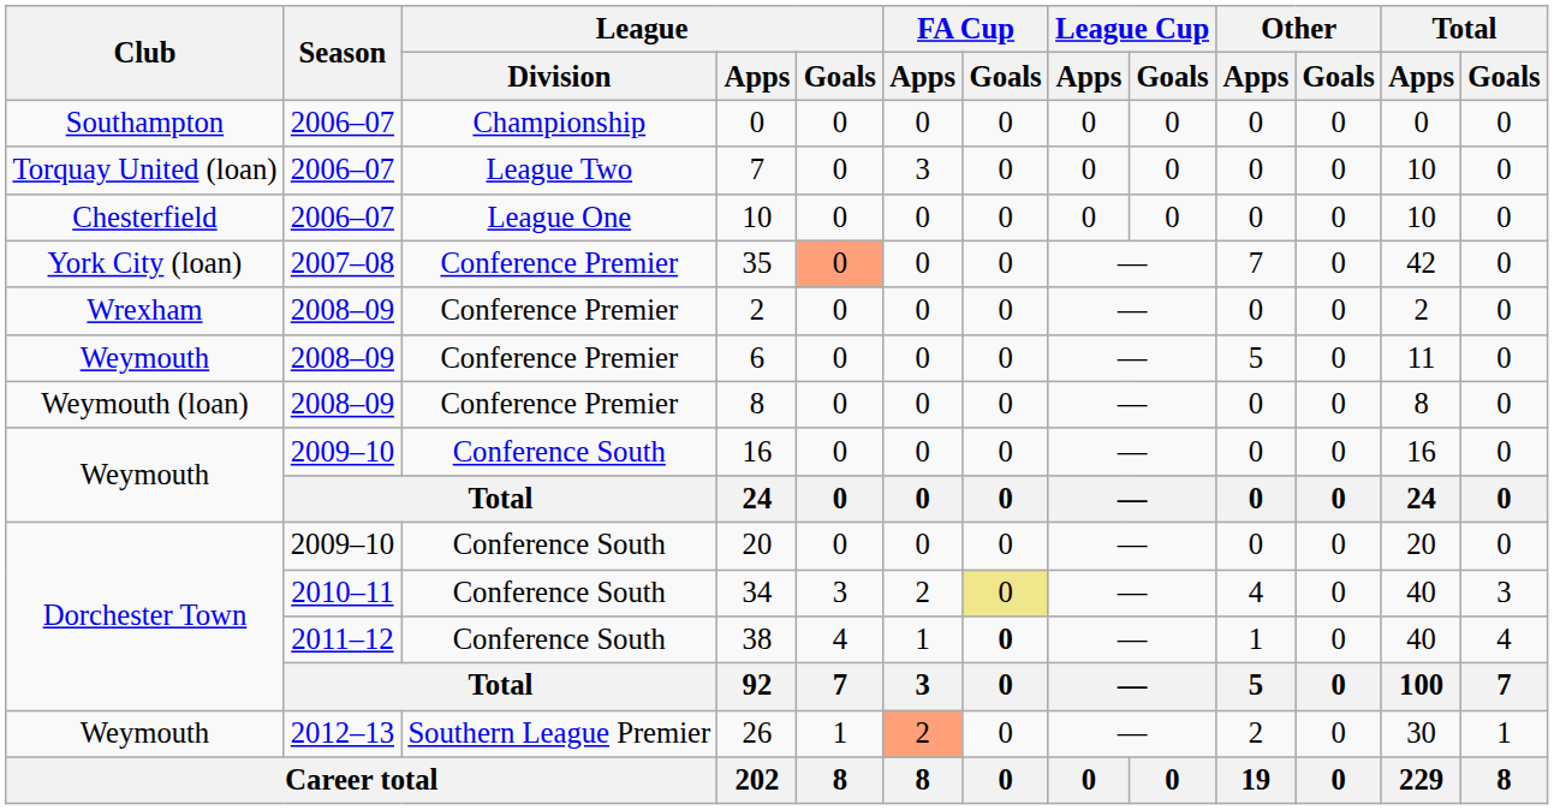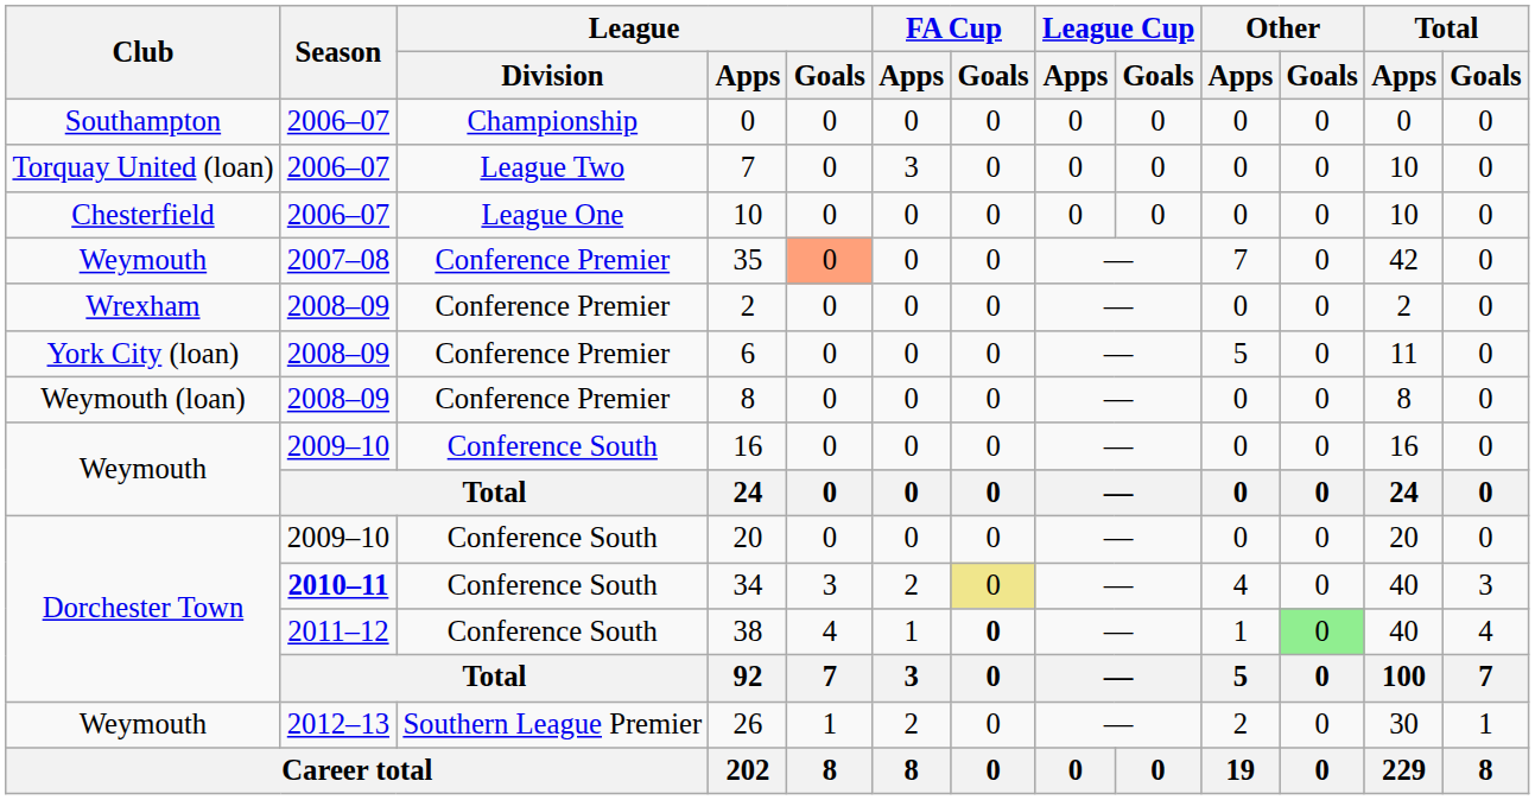 <table class="wikitable" style="text-align: center;">
 <tr>
 <th rowspan="2">Club</th>
 <th rowspan="2">Season</th>
 <th colspan="3">League</th>
 <th colspan="2"><a href='#'>FA Cup</a></th>
 <th colspan="2"><a href='#'>League Cup</a></th>
 <th colspan="2">Other</th>
 <th colspan="2">Total</th>
 </tr>
 <tr>
 <th>Division</th>
 <th>Apps</th>
 <th>Goals</th>
 <th>Apps</th>
 <th>Goals</th>
 <th>Apps</th>
 <th>Goals</th>
 <th>Apps</th>
 <th>Goals</th>
 <th>Apps</th>
 <th>Goals</th>
 </tr>
 <tr>
 <td><a href='#'>Southampton</a></td>
 <td><a href='#'>2006–07</a></td>
 <td><a href='#'>Championship</a></td>
 <td>0</td>
 <td>0</td>
 <td>0</td>
 <td>0</td>
 <td>0</td>
 <td>0</td>
 <td>0</td>
 <td>0</td>
 <td>0</td>
 <td>0</td>
 </tr>
 <tr>
 <td><a href='#'>Torquay United</a> (loan)</td>
 <td><a href='#'>2006–07</a></td>
 <td><a href='#'>League Two</a></td>
 <td>7</td>
 <td>0</td>
 <td>3</td>
 <td>0</td>
 <td>0</td>
 <td>0</td>
 <td>0</td>
 <td>0</td>
 <td>10</td>
 <td>0</td>
 </tr>
 <tr>
 <td><a href='#'>Chesterfield</a></td>
 <td><a href='#'>2006–07</a></td>
 <td><a href='#'>League One</a></td>
 <td>10</td>
 <td>0</td>
 <td>0</td>
 <td>0</td>
 <td>0</td>
 <td>0</td>
 <td>0</td>
 <td>0</td>
 <td>10</td>
 <td>0</td>
 </tr>
 <tr>
-<td><a href='#'>York City</a> (loan)</td>
+<td><a href='#'>Weymouth</a></td>
 <td><a href='#'>2007–08</a></td>
 <td><a href='#'>Conference Premier</a></td>
 <td>35</td>
 <td style="background: lightsalmon;">0</td>
 <td>0</td>
 <td>0</td>
 <td colspan="2">—</td>
 <td>7</td>
 <td>0</td>
 <td>42</td>
 <td>0</td>
 </tr>
 <tr>
 <td><a href='#'>Wrexham</a></td>
 <td><a href='#'>2008–09</a></td>
 <td>Conference Premier</td>
 <td>2</td>
 <td>0</td>
 <td>0</td>
 <td>0</td>
 <td colspan="2">—</td>
 <td>0</td>
 <td>0</td>
 <td>2</td>
 <td>0</td>
 </tr>
 <tr>
-<td><a href='#'>Weymouth</a></td>
+<td><a href='#'>York City</a> (loan)</td>
 <td><a href='#'>2008–09</a></td>
 <td>Conference Premier</td>
 <td>6</td>
 <td>0</td>
 <td>0</td>
 <td>0</td>
 <td colspan="2">—</td>
 <td>5</td>
 <td>0</td>
 <td>11</td>
 <td>0</td>
 </tr>
 <tr>
 <td>Weymouth (loan)</td>
 <td><a href='#'>2008–09</a></td>
 <td>Conference Premier</td>
 <td>8</td>
 <td>0</td>
 <td>0</td>
 <td>0</td>
 <td colspan="2">—</td>
 <td>0</td>
 <td>0</td>
 <td>8</td>
 <td>0</td>
 </tr>
 <tr>
 <td rowspan="2">Weymouth</td>
 <td><a href='#'>2009–10</a></td>
 <td><a href='#'>Conference South</a></td>
 <td>16</td>
 <td>0</td>
 <td>0</td>
 <td>0</td>
 <td colspan="2">—</td>
 <td>0</td>
 <td>0</td>
 <td>16</td>
 <td>0</td>
 </tr>
 <tr>
 <th colspan="2">Total</th>
 <th>24</th>
 <th>0</th>
 <th>0</th>
 <th>0</th>
 <th colspan="2">—</th>
 <th>0</th>
 <th>0</th>
 <th>24</th>
 <th>0</th>
 </tr>
 <tr>
 <td rowspan="4"><a href='#'>Dorchester Town</a></td>
 <td>2009–10</td>
 <td>Conference South</td>
 <td>20</td>
 <td>0</td>
 <td>0</td>
 <td>0</td>
 <td colspan="2">—</td>
 <td>0</td>
 <td>0</td>
 <td>20</td>
 <td>0</td>
 </tr>
 <tr>
-<td><a href='#'>2010–11</a></td>
+<td><strong><a href='#'>2010–11</a></strong></td>
 <td>Conference South</td>
 <td>34</td>
 <td>3</td>
 <td>2</td>
 <td style="background: khaki;">0</td>
 <td colspan="2">—</td>
 <td>4</td>
 <td>0</td>
 <td>40</td>
 <td>3</td>
 </tr>
 <tr>
 <td><a href='#'>2011–12</a></td>
 <td>Conference South</td>
 <td>38</td>
 <td>4</td>
 <td>1</td>
 <td><strong>0</strong></td>
 <td colspan="2">—</td>
 <td>1</td>
-<td>0</td>
+<td style="background: lightgreen;">0</td>
 <td>40</td>
 <td>4</td>
 </tr>
 <tr>
 <th colspan="2">Total</th>
 <th>92</th>
 <th>7</th>
 <th>3</th>
 <th>0</th>
 <th colspan="2">—</th>
 <th>5</th>
 <th>0</th>
 <th>100</th>
 <th>7</th>
 </tr>
 <tr>
 <td>Weymouth</td>
 <td><a href='#'>2012–13</a></td>
 <td><a href='#'>Southern League</a> Premier</td>
 <td>26</td>
 <td>1</td>
-<td style="background: lightsalmon;">2</td>
+<td>2</td>
 <td>0</td>
 <td colspan="2">—</td>
 <td>2</td>
 <td>0</td>
 <td>30</td>
 <td>1</td>
 </tr>
 <tr>
 <th colspan="3">Career total</th>
 <th>202</th>
 <th>8</th>
 <th>8</th>
 <th>0</th>
 <th>0</th>
 <th>0</th>
 <th>19</th>
 <th>0</th>
 <th>229</th>
 <th>8</th>
 </tr>
 </table>
